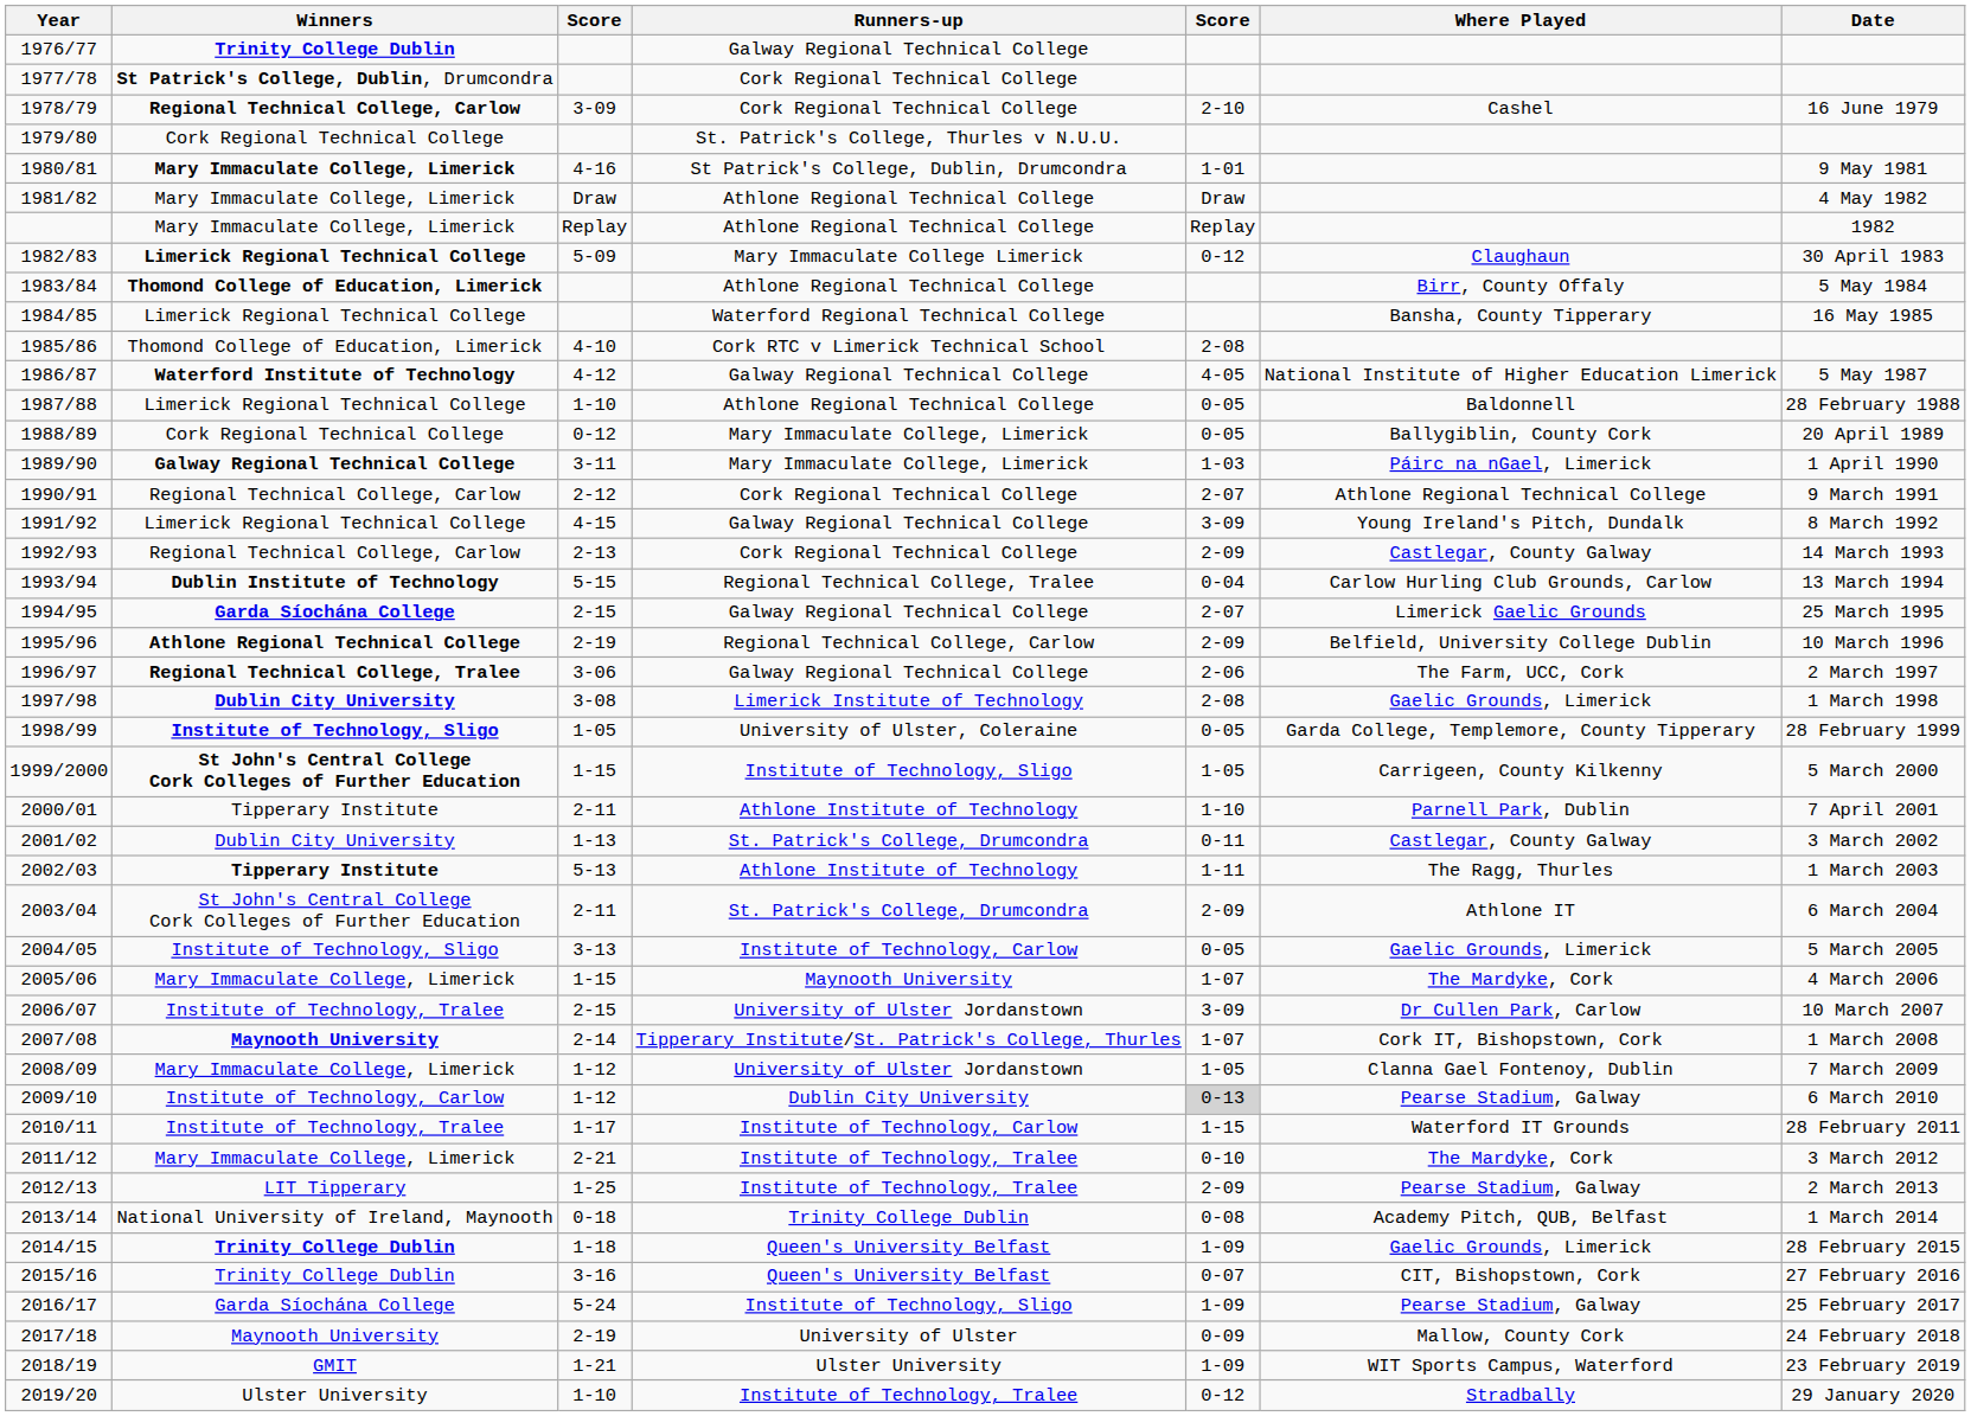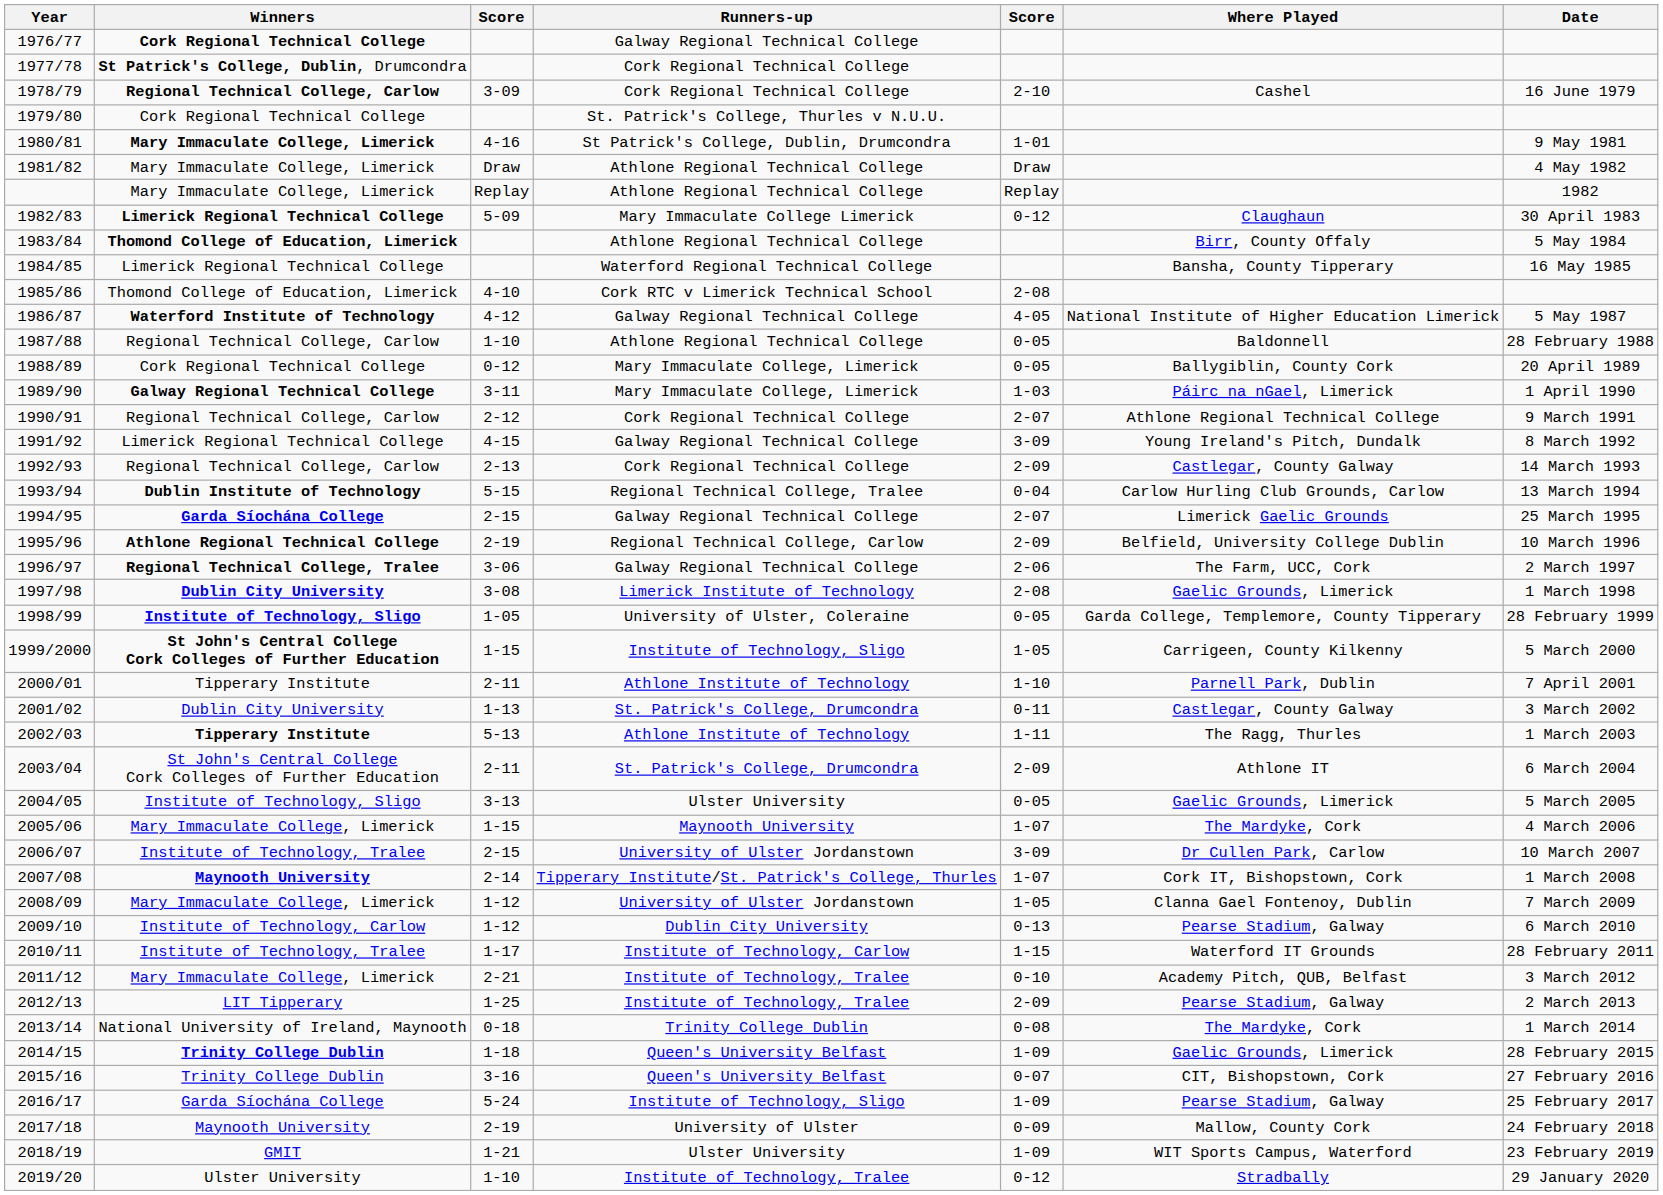 <table class="wikitable">
 <tr style="background:#efefef">
 <th>Year</th>
 <th>Winners</th>
 <th>Score</th>
 <th>Runners-up</th>
 <th>Score</th>
 <th>Where Played</th>
 <th>Date</th>
 </tr>
 <tr align="center">
 <td>1976/77</td>
-<td><strong><a href='#'>Trinity College Dublin</a></strong></td>
+<td><strong>Cork Regional Technical College</strong></td>
 <td></td>
 <td>Galway Regional Technical College</td>
 <td></td>
 <td></td>
 <td></td>
 </tr>
 <tr align="center">
 <td>1977/78</td>
 <td><strong>St Patrick's College, Dublin</strong>, Drumcondra</td>
 <td></td>
 <td>Cork Regional Technical College</td>
 <td></td>
 <td></td>
 <td></td>
 </tr>
 <tr align="center">
 <td>1978/79</td>
 <td><strong>Regional Technical College, Carlow</strong></td>
 <td>3-09</td>
 <td>Cork Regional Technical College</td>
 <td>2-10</td>
 <td>Cashel</td>
 <td>16 June 1979</td>
 </tr>
 <tr align="center">
 <td>1979/80</td>
 <td>Cork Regional Technical College</td>
 <td></td>
 <td>St. Patrick's College, Thurles v N.U.U.</td>
 <td></td>
 <td></td>
 <td></td>
 </tr>
 <tr align="center">
 <td>1980/81</td>
 <td><strong>Mary Immaculate College, Limerick</strong></td>
 <td>4-16</td>
 <td>St Patrick's College, Dublin, Drumcondra</td>
 <td>1-01</td>
 <td></td>
 <td>9 May 1981</td>
 </tr>
 <tr align="center">
 <td>1981/82</td>
 <td>Mary Immaculate College, Limerick</td>
 <td>Draw</td>
 <td>Athlone Regional Technical College</td>
 <td>Draw</td>
 <td></td>
 <td>4 May 1982</td>
 </tr>
 <tr align="center">
 <td></td>
 <td>Mary Immaculate College, Limerick</td>
 <td>Replay</td>
 <td>Athlone Regional Technical College</td>
 <td>Replay</td>
 <td></td>
 <td>1982</td>
 </tr>
 <tr align="center">
 <td>1982/83</td>
 <td><strong>Limerick Regional Technical College</strong></td>
 <td>5-09</td>
 <td>Mary Immaculate College Limerick</td>
 <td>0-12</td>
 <td><a href='#'>Claughaun</a></td>
 <td>30 April 1983</td>
 </tr>
 <tr align="center">
 <td>1983/84</td>
 <td><strong>Thomond College of Education, Limerick</strong></td>
 <td></td>
 <td>Athlone Regional Technical College</td>
 <td></td>
 <td><a href='#'>Birr</a>, County Offaly</td>
 <td>5 May 1984</td>
 </tr>
 <tr align="center">
 <td>1984/85</td>
 <td>Limerick Regional Technical College</td>
 <td></td>
 <td>Waterford Regional Technical College</td>
 <td></td>
 <td>Bansha, County Tipperary</td>
 <td>16 May 1985</td>
 </tr>
 <tr align="center">
 <td>1985/86</td>
 <td>Thomond College of Education, Limerick</td>
 <td>4-10</td>
 <td>Cork RTC v Limerick Technical School</td>
 <td>2-08</td>
 <td></td>
 <td></td>
 </tr>
 <tr align="center">
 <td>1986/87</td>
 <td><strong>Waterford Institute of Technology</strong></td>
 <td>4-12</td>
 <td>Galway Regional Technical College</td>
 <td>4-05</td>
 <td>National Institute of Higher Education Limerick</td>
 <td>5 May 1987</td>
 </tr>
 <tr align="center">
 <td>1987/88</td>
-<td>Limerick Regional Technical College</td>
+<td>Regional Technical College, Carlow</td>
 <td>1-10</td>
 <td>Athlone Regional Technical College</td>
 <td>0-05</td>
 <td>Baldonnell</td>
 <td>28 February 1988</td>
 </tr>
 <tr align="center">
 <td>1988/89</td>
 <td>Cork Regional Technical College</td>
 <td>0-12</td>
 <td>Mary Immaculate College, Limerick</td>
 <td>0-05</td>
 <td>Ballygiblin, County Cork</td>
 <td>20 April 1989</td>
 </tr>
 <tr align="center">
 <td>1989/90</td>
 <td><strong>Galway Regional Technical College</strong></td>
 <td>3-11</td>
 <td>Mary Immaculate College, Limerick</td>
 <td>1-03</td>
 <td><a href='#'>Páirc na nGael</a>, Limerick</td>
 <td>1 April 1990</td>
 </tr>
 <tr align="center">
 <td>1990/91</td>
 <td>Regional Technical College, Carlow</td>
 <td>2-12</td>
 <td>Cork Regional Technical College</td>
 <td>2-07</td>
 <td>Athlone Regional Technical College</td>
 <td>9 March 1991</td>
 </tr>
 <tr align="center">
 <td>1991/92</td>
 <td>Limerick Regional Technical College</td>
 <td>4-15</td>
 <td>Galway Regional Technical College</td>
 <td>3-09</td>
 <td>Young Ireland's Pitch, Dundalk</td>
 <td>8 March 1992</td>
 </tr>
 <tr align="center">
 <td>1992/93</td>
 <td>Regional Technical College, Carlow</td>
 <td>2-13</td>
 <td>Cork Regional Technical College</td>
 <td>2-09</td>
 <td><a href='#'>Castlegar</a>, County Galway</td>
 <td>14 March 1993</td>
 </tr>
 <tr align="center">
 <td>1993/94</td>
 <td><strong>Dublin Institute of Technology</strong></td>
 <td>5-15</td>
 <td>Regional Technical College, Tralee</td>
 <td>0-04</td>
 <td>Carlow Hurling Club Grounds, Carlow</td>
 <td>13 March 1994</td>
 </tr>
 <tr align="center">
 <td>1994/95</td>
 <td><strong><a href='#'>Garda Síochána College</a></strong></td>
 <td>2-15</td>
 <td>Galway Regional Technical College</td>
 <td>2-07</td>
 <td>Limerick <a href='#'>Gaelic Grounds</a></td>
 <td>25 March 1995</td>
 </tr>
 <tr align="center">
 <td>1995/96</td>
 <td><strong>Athlone Regional Technical College</strong></td>
 <td>2-19</td>
 <td>Regional Technical College, Carlow</td>
 <td>2-09</td>
 <td>Belfield, University College Dublin</td>
 <td>10 March 1996</td>
 </tr>
 <tr align="center">
 <td>1996/97</td>
 <td><strong>Regional Technical College, Tralee</strong></td>
 <td>3-06</td>
 <td>Galway Regional Technical College</td>
 <td>2-06</td>
 <td>The Farm, UCC, Cork</td>
 <td>2 March 1997</td>
 </tr>
 <tr align="center">
 <td>1997/98</td>
 <td><strong><a href='#'>Dublin City University</a></strong></td>
 <td>3-08</td>
 <td><a href='#'>Limerick Institute of Technology</a></td>
 <td>2-08</td>
 <td><a href='#'>Gaelic Grounds</a>, Limerick</td>
 <td>1 March 1998</td>
 </tr>
 <tr align="center">
 <td>1998/99</td>
 <td><strong><a href='#'>Institute of Technology, Sligo</a></strong></td>
 <td>1-05</td>
 <td>University of Ulster, Coleraine</td>
 <td>0-05</td>
 <td>Garda College, Templemore, County Tipperary</td>
 <td>28 February 1999</td>
 </tr>
 <tr align="center">
 <td>1999/2000</td>
 <td><strong>St John's Central College</strong><br><strong>Cork Colleges of Further Education</strong></td>
 <td>1-15</td>
 <td><a href='#'>Institute of Technology, Sligo</a></td>
 <td>1-05</td>
 <td>Carrigeen, County Kilkenny</td>
 <td>5 March 2000</td>
 </tr>
 <tr align="center">
 <td>2000/01</td>
 <td>Tipperary Institute</td>
 <td>2-11</td>
 <td><a href='#'>Athlone Institute of Technology</a></td>
 <td>1-10</td>
 <td><a href='#'>Parnell Park</a>, Dublin</td>
 <td>7 April 2001</td>
 </tr>
 <tr align="center">
 <td>2001/02</td>
 <td><a href='#'>Dublin City University</a></td>
 <td>1-13</td>
 <td><a href='#'>St. Patrick's College, Drumcondra</a></td>
 <td>0-11</td>
 <td><a href='#'>Castlegar</a>, County Galway</td>
 <td>3 March 2002</td>
 </tr>
 <tr align="center">
 <td>2002/03</td>
 <td><strong>Tipperary Institute</strong></td>
 <td>5-13</td>
 <td><a href='#'>Athlone Institute of Technology</a></td>
 <td>1-11</td>
 <td>The Ragg, Thurles</td>
 <td>1 March 2003</td>
 </tr>
 <tr align="center">
 <td>2003/04</td>
 <td><a href='#'>St John's Central College</a><br>Cork Colleges of Further Education</td>
 <td>2-11</td>
 <td><a href='#'>St. Patrick's College, Drumcondra</a></td>
 <td>2-09</td>
 <td>Athlone IT</td>
 <td>6 March 2004</td>
 </tr>
 <tr align="center">
 <td>2004/05</td>
 <td><a href='#'>Institute of Technology, Sligo</a></td>
 <td>3-13</td>
-<td><a href='#'>Institute of Technology, Carlow</a></td>
+<td>Ulster University</td>
 <td>0-05</td>
 <td><a href='#'>Gaelic Grounds</a>, Limerick</td>
 <td>5 March 2005</td>
 </tr>
 <tr align="center">
 <td>2005/06</td>
 <td><a href='#'>Mary Immaculate College</a>, Limerick </td>
 <td>1-15</td>
 <td><a href='#'>Maynooth University</a></td>
 <td>1-07</td>
 <td><a href='#'>The Mardyke</a>, Cork</td>
 <td>4 March 2006</td>
 </tr>
 <tr align="center">
 <td>2006/07</td>
 <td><a href='#'>Institute of Technology, Tralee</a></td>
 <td>2-15</td>
 <td><a href='#'>University of Ulster</a> Jordanstown</td>
 <td>3-09</td>
 <td><a href='#'>Dr Cullen Park</a>, Carlow</td>
 <td>10 March 2007</td>
 </tr>
 <tr align="center">
 <td>2007/08</td>
 <td><strong><a href='#'>Maynooth University</a></strong></td>
 <td>2-14</td>
 <td><a href='#'>Tipperary Institute</a>/<a href='#'>St. Patrick's College, Thurles</a></td>
 <td>1-07</td>
 <td>Cork IT, Bishopstown, Cork</td>
 <td>1 March 2008</td>
 </tr>
 <tr align="center">
 <td>2008/09</td>
 <td><a href='#'>Mary Immaculate College</a>, Limerick</td>
 <td>1-12</td>
 <td><a href='#'>University of Ulster</a> Jordanstown</td>
 <td>1-05</td>
 <td>Clanna Gael Fontenoy, Dublin</td>
 <td>7 March 2009</td>
 </tr>
 <tr align="center">
 <td>2009/10</td>
 <td><a href='#'>Institute of Technology, Carlow</a></td>
 <td>1-12</td>
 <td><a href='#'>Dublin City University</a></td>
-<td style="background: lightgrey;">0-13</td>
+<td>0-13</td>
 <td><a href='#'>Pearse Stadium</a>, Galway</td>
 <td>6 March 2010</td>
 </tr>
 <tr align="center">
 <td>2010/11</td>
 <td><a href='#'>Institute of Technology, Tralee</a></td>
 <td>1-17</td>
 <td><a href='#'>Institute of Technology, Carlow</a></td>
 <td>1-15</td>
 <td>Waterford IT Grounds</td>
 <td>28 February 2011</td>
 </tr>
 <tr align="center">
 <td>2011/12</td>
 <td><a href='#'>Mary Immaculate College</a>, Limerick</td>
 <td>2-21</td>
 <td><a href='#'>Institute of Technology, Tralee</a></td>
 <td>0-10</td>
-<td><a href='#'>The Mardyke</a>, Cork</td>
+<td>Academy Pitch, QUB, Belfast</td>
 <td>3 March 2012</td>
 </tr>
 <tr align="center">
 <td>2012/13</td>
 <td><a href='#'>LIT Tipperary</a></td>
 <td>1-25</td>
 <td><a href='#'>Institute of Technology, Tralee</a></td>
 <td>2-09</td>
 <td><a href='#'>Pearse Stadium</a>, Galway</td>
 <td>2 March 2013</td>
 </tr>
 <tr align="center">
 <td>2013/14</td>
 <td>National University of Ireland, Maynooth</td>
 <td>0-18</td>
 <td><a href='#'>Trinity College Dublin</a></td>
 <td>0-08</td>
-<td>Academy Pitch, QUB, Belfast</td>
+<td><a href='#'>The Mardyke</a>, Cork</td>
 <td>1 March 2014</td>
 </tr>
 <tr align="center">
 <td>2014/15</td>
 <td><strong><a href='#'>Trinity College Dublin</a></strong></td>
 <td>1-18</td>
 <td><a href='#'>Queen's University Belfast</a></td>
 <td>1-09</td>
 <td><a href='#'>Gaelic Grounds</a>, Limerick</td>
 <td>28 February 2015</td>
 </tr>
 <tr align="center">
 <td>2015/16</td>
 <td><a href='#'>Trinity College Dublin</a></td>
 <td>3-16</td>
 <td><a href='#'>Queen's University Belfast</a></td>
 <td>0-07</td>
 <td>CIT, Bishopstown, Cork</td>
 <td>27 February 2016</td>
 </tr>
 <tr align="center">
 <td>2016/17</td>
 <td><a href='#'>Garda Síochána College</a></td>
 <td>5-24</td>
 <td><a href='#'>Institute of Technology, Sligo</a></td>
 <td>1-09</td>
 <td><a href='#'>Pearse Stadium</a>, Galway</td>
 <td>25 February 2017</td>
 </tr>
 <tr align="center">
 <td>2017/18</td>
 <td><a href='#'>Maynooth University</a></td>
 <td>2-19</td>
 <td>University of Ulster</td>
 <td>0-09</td>
 <td>Mallow, County Cork</td>
 <td>24 February 2018</td>
 </tr>
 <tr align="center">
 <td>2018/19</td>
 <td><a href='#'>GMIT</a></td>
 <td>1-21</td>
 <td>Ulster University</td>
 <td>1-09</td>
 <td>WIT Sports Campus, Waterford</td>
 <td>23 February 2019</td>
 </tr>
 <tr align="center">
 <td>2019/20</td>
 <td>Ulster University</td>
 <td>1-10</td>
 <td><a href='#'>Institute of Technology, Tralee</a></td>
 <td>0-12</td>
 <td><a href='#'>Stradbally</a></td>
 <td>29 January 2020</td>
 </tr>
 </table>
